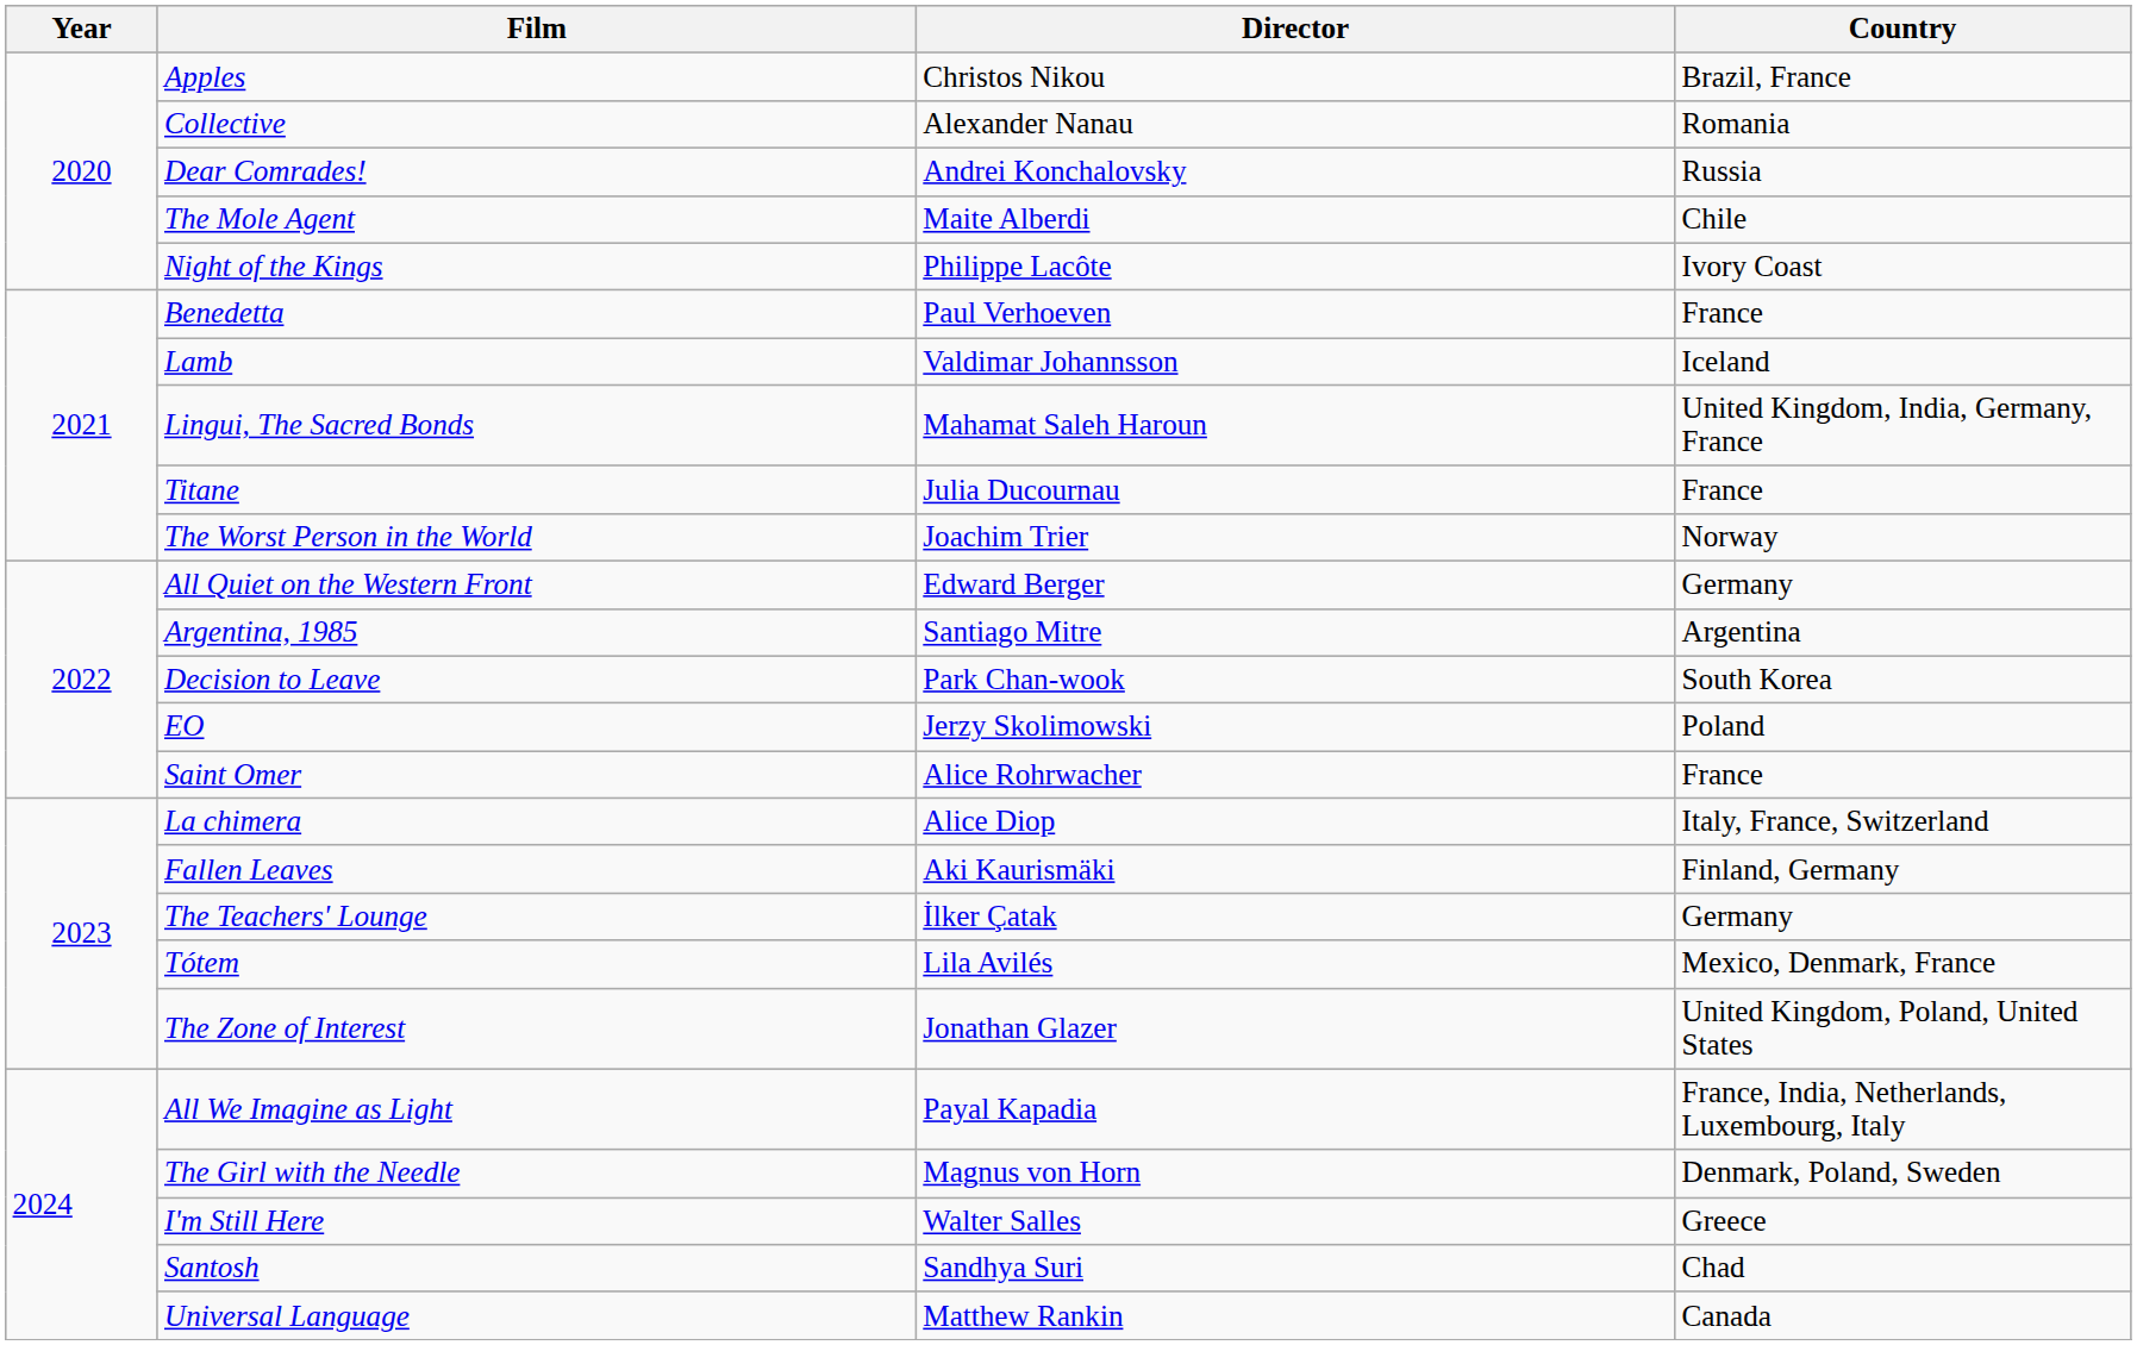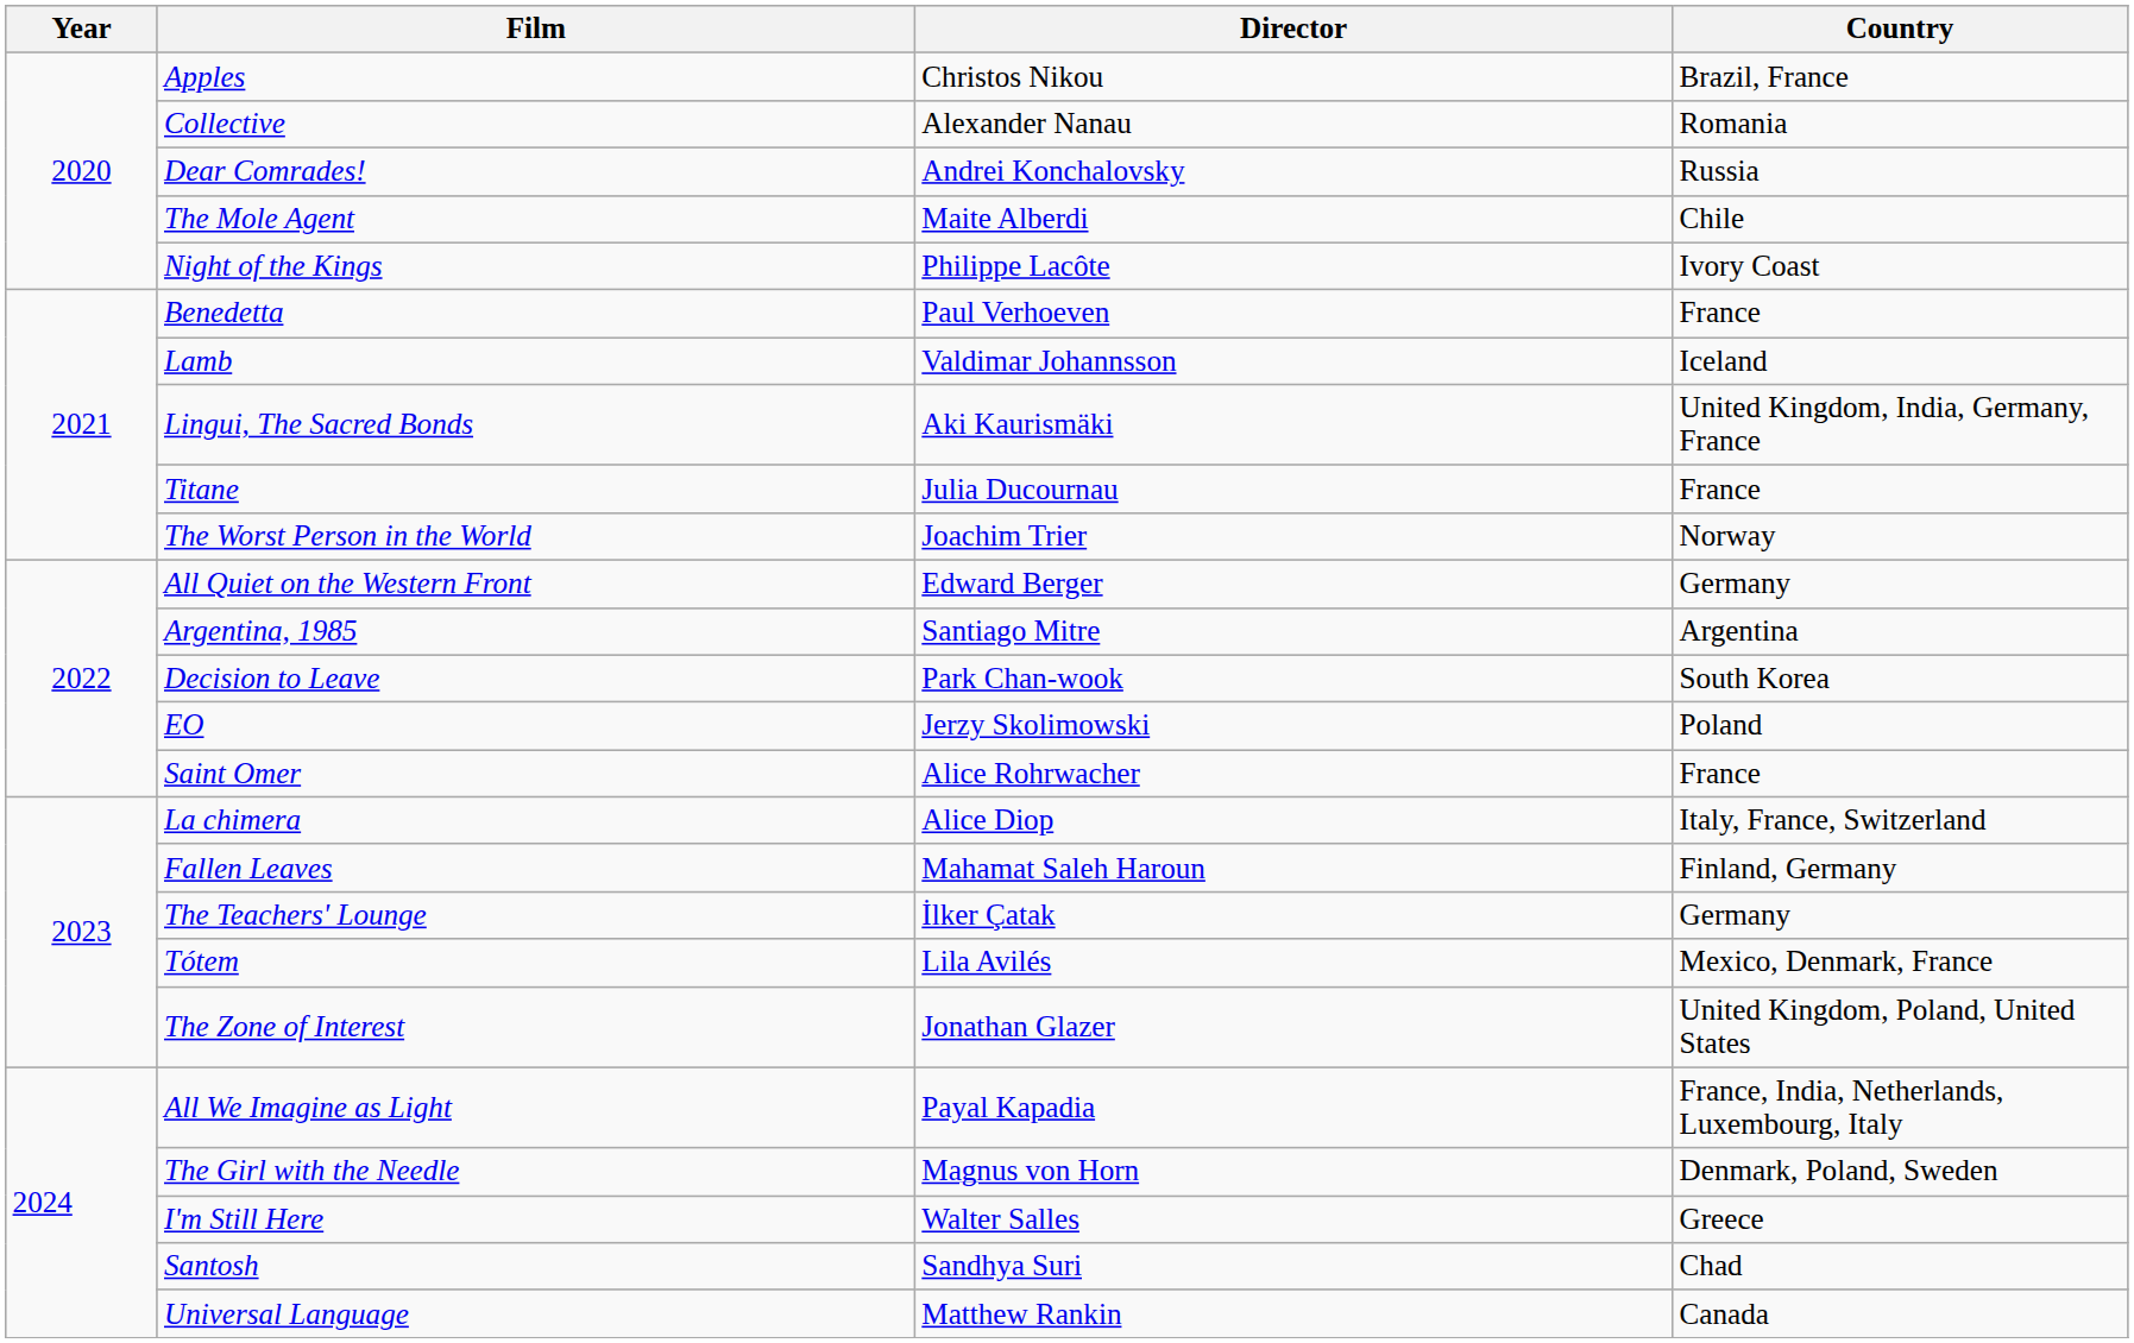 <table class="wikitable" width="90%">
 <tr>
 <th width=5%>Year</th>
 <th width=25%>Film</th>
 <th width=25%><strong>Director</strong></th>
 <th width=15%><strong>Country</strong></th>
 </tr>
 <tr>
 <td rowspan="5" style="text-align:center;"><a href='#'>2020</a></td>
 <td><em><a href='#'>Apples</a></em></td>
 <td>Christos Nikou</td>
 <td>Brazil, France</td>
 </tr>
 <tr>
 <td><em><a href='#'>Collective</a></em></td>
 <td>Alexander Nanau</td>
 <td>Romania</td>
 </tr>
 <tr>
 <td><em><a href='#'>Dear Comrades!</a></em></td>
 <td><a href='#'>Andrei Konchalovsky</a></td>
 <td>Russia</td>
 </tr>
 <tr>
 <td><em><a href='#'>The Mole Agent</a></em></td>
 <td><a href='#'>Maite Alberdi</a></td>
 <td>Chile</td>
 </tr>
 <tr>
 <td><em><a href='#'>Night of the Kings</a></em></td>
 <td><a href='#'>Philippe Lacôte</a></td>
 <td>Ivory Coast</td>
 </tr>
 <tr>
 <td rowspan="5" style="text-align:center;"><a href='#'>2021</a></td>
 <td><em><a href='#'>Benedetta</a></em></td>
 <td><a href='#'>Paul Verhoeven</a></td>
 <td>France</td>
 </tr>
 <tr>
 <td><em><a href='#'>Lamb</a></em></td>
 <td><a href='#'>Valdimar Johannsson</a></td>
 <td>Iceland</td>
 </tr>
 <tr>
 <td><em><a href='#'>Lingui, The Sacred Bonds</a></em></td>
-<td><a href='#'>Mahamat Saleh Haroun</a></td>
+<td><a href='#'>Aki Kaurismäki</a></td>
 <td>United Kingdom, India, Germany, France</td>
 </tr>
 <tr>
 <td><em><a href='#'>Titane</a></em></td>
 <td><a href='#'>Julia Ducournau</a></td>
 <td>France</td>
 </tr>
 <tr>
 <td><em><a href='#'>The Worst Person in the World</a></em></td>
 <td><a href='#'>Joachim Trier</a></td>
 <td>Norway</td>
 </tr>
 <tr>
 <td rowspan="5" style="text-align:center;"><a href='#'>2022</a></td>
 <td><em><a href='#'>All Quiet on the Western Front</a></em></td>
 <td><a href='#'>Edward Berger</a></td>
 <td>Germany</td>
 </tr>
 <tr>
 <td><em><a href='#'>Argentina, 1985</a></em></td>
 <td><a href='#'>Santiago Mitre</a></td>
 <td>Argentina</td>
 </tr>
 <tr>
 <td><em><a href='#'>Decision to Leave</a></em></td>
 <td><a href='#'>Park Chan-wook</a></td>
 <td>South Korea</td>
 </tr>
 <tr>
 <td><em><a href='#'>EO</a></em></td>
 <td><a href='#'>Jerzy Skolimowski</a></td>
 <td>Poland</td>
 </tr>
 <tr>
 <td><em><a href='#'>Saint Omer</a></em></td>
 <td><a href='#'>Alice Rohrwacher</a></td>
 <td>France</td>
 </tr>
 <tr>
 <td rowspan="5" style="text-align:center;"><a href='#'>2023</a></td>
 <td><em><a href='#'>La chimera</a></em></td>
 <td><a href='#'>Alice Diop</a></td>
 <td>Italy, France, Switzerland</td>
 </tr>
 <tr>
 <td><em><a href='#'>Fallen Leaves</a></em></td>
-<td><a href='#'>Aki Kaurismäki</a></td>
+<td><a href='#'>Mahamat Saleh Haroun</a></td>
 <td>Finland, Germany</td>
 </tr>
 <tr>
 <td><em><a href='#'>The Teachers' Lounge</a></em></td>
 <td><a href='#'>İlker Çatak</a></td>
 <td>Germany</td>
 </tr>
 <tr>
 <td><em><a href='#'>Tótem</a></em></td>
 <td><a href='#'>Lila Avilés</a></td>
 <td>Mexico, Denmark, France</td>
 </tr>
 <tr>
 <td><em><a href='#'>The Zone of Interest</a></em></td>
 <td><a href='#'>Jonathan Glazer</a></td>
 <td>United Kingdom, Poland, United States</td>
 </tr>
 <tr>
 <td rowspan="5"><a href='#'>2024</a></td>
 <td><em><a href='#'>All We Imagine as Light</a></em></td>
 <td><a href='#'>Payal Kapadia</a></td>
 <td>France, India, Netherlands, Luxembourg, Italy</td>
 </tr>
 <tr>
 <td><em><a href='#'>The Girl with the Needle</a></em></td>
 <td><a href='#'>Magnus von Horn</a></td>
 <td>Denmark, Poland, Sweden</td>
 </tr>
 <tr>
 <td><em><a href='#'>I'm Still Here</a></em></td>
 <td><a href='#'>Walter Salles</a></td>
 <td>Greece</td>
 </tr>
 <tr>
 <td><em><a href='#'>Santosh</a></em></td>
 <td><a href='#'>Sandhya Suri</a></td>
 <td>Chad</td>
 </tr>
 <tr>
 <td><em><a href='#'>Universal Language</a></em></td>
 <td><a href='#'>Matthew Rankin</a></td>
 <td>Canada</td>
 </tr>
 <tr>
 </tr>
 </table>
